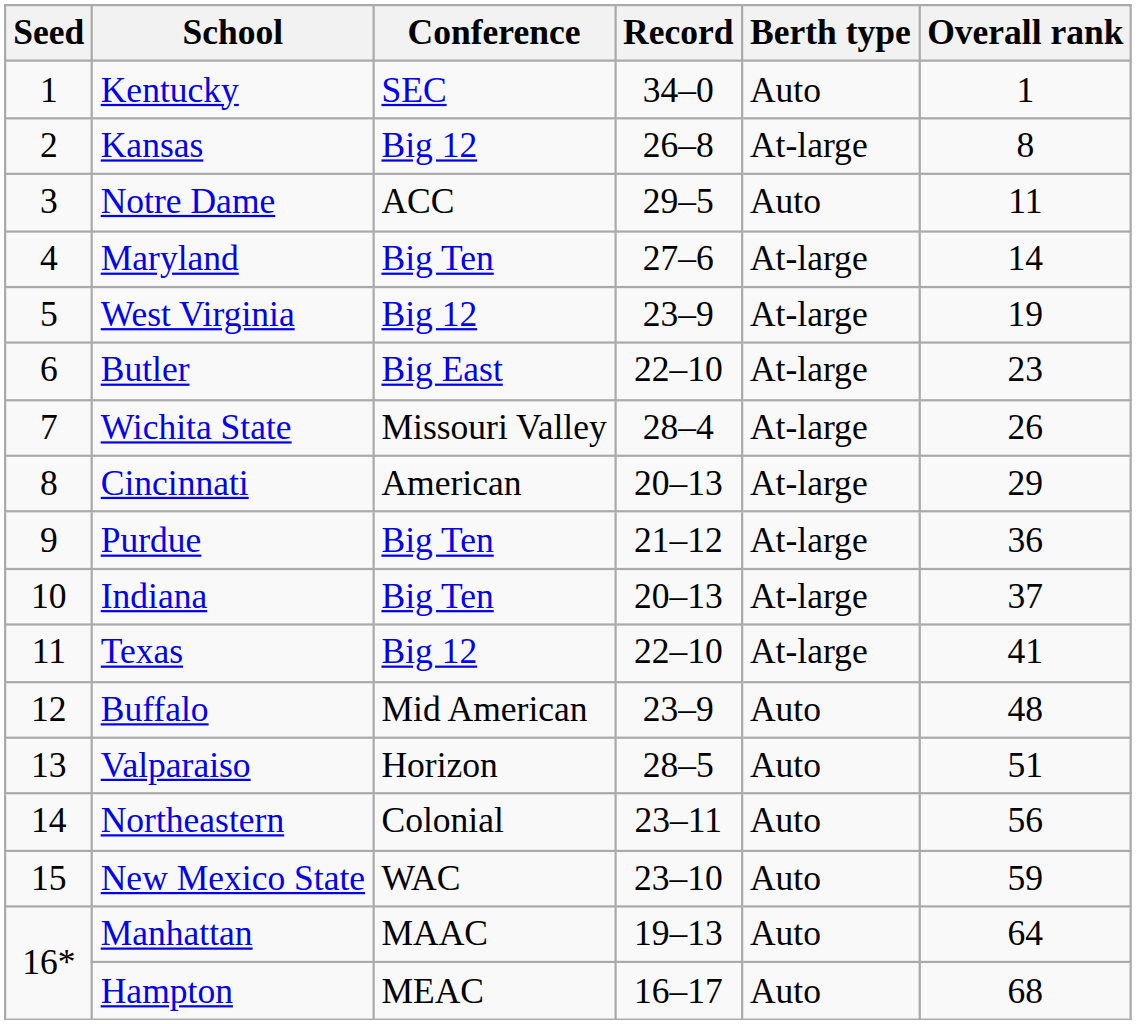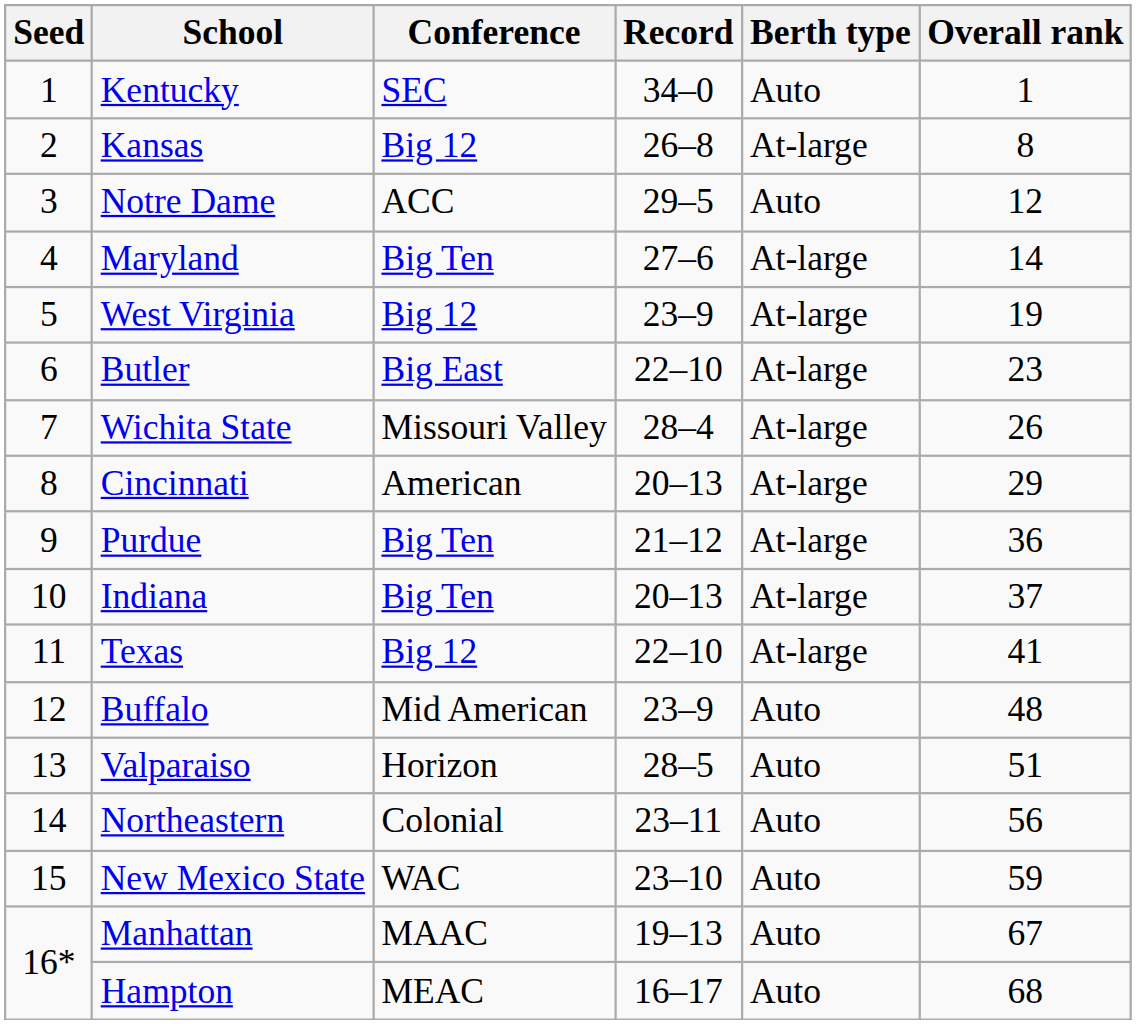 <table class="wikitable sortable">
 <tr>
 <th>Seed</th>
 <th>School</th>
 <th>Conference</th>
 <th>Record</th>
 <th>Berth type</th>
 <th>Overall rank</th>
 </tr>
 <tr>
 <td align=center>1</td>
 <td><a href='#'>Kentucky</a></td>
 <td><a href='#'>SEC</a></td>
 <td align=center>34–0</td>
 <td>Auto</td>
 <td align=center>1</td>
 </tr>
 <tr>
 <td align=center>2</td>
 <td><a href='#'>Kansas</a></td>
 <td><a href='#'>Big 12</a></td>
 <td align=center>26–8</td>
 <td>At-large</td>
 <td align=center>8</td>
 </tr>
 <tr>
 <td align=center>3</td>
 <td><a href='#'>Notre Dame</a></td>
 <td>ACC</td>
 <td align=center>29–5</td>
 <td>Auto</td>
-<td align=center>11</td>
+<td align=center>12</td>
 </tr>
 <tr>
 <td align=center>4</td>
 <td><a href='#'>Maryland</a></td>
 <td><a href='#'>Big Ten</a></td>
 <td align=center>27–6</td>
 <td>At-large</td>
 <td align=center>14</td>
 </tr>
 <tr>
 <td align=center>5</td>
 <td><a href='#'>West Virginia</a></td>
 <td><a href='#'>Big 12</a></td>
 <td align=center>23–9</td>
 <td>At-large</td>
 <td align=center>19</td>
 </tr>
 <tr>
 <td align=center>6</td>
 <td><a href='#'>Butler</a></td>
 <td><a href='#'>Big East</a></td>
 <td align=center>22–10</td>
 <td>At-large</td>
 <td align=center>23</td>
 </tr>
 <tr>
 <td align=center>7</td>
 <td><a href='#'>Wichita State</a></td>
 <td>Missouri Valley</td>
 <td align=center>28–4</td>
 <td>At-large</td>
 <td align=center>26</td>
 </tr>
 <tr>
 <td align=center>8</td>
 <td><a href='#'>Cincinnati</a></td>
 <td>American</td>
 <td align=center>20–13</td>
 <td>At-large</td>
 <td align=center>29</td>
 </tr>
 <tr>
 <td align=center>9</td>
 <td><a href='#'>Purdue</a></td>
 <td><a href='#'>Big Ten</a></td>
 <td align=center>21–12</td>
 <td>At-large</td>
 <td align=center>36</td>
 </tr>
 <tr>
 <td align=center>10</td>
 <td><a href='#'>Indiana</a></td>
 <td><a href='#'>Big Ten</a></td>
 <td align=center>20–13</td>
 <td>At-large</td>
 <td align=center>37</td>
 </tr>
 <tr>
 <td align=center>11</td>
 <td><a href='#'>Texas</a></td>
 <td><a href='#'>Big 12</a></td>
 <td align=center>22–10</td>
 <td>At-large</td>
 <td align=center>41</td>
 </tr>
 <tr>
 <td align=center>12</td>
 <td><a href='#'>Buffalo</a></td>
 <td>Mid American</td>
 <td align=center>23–9</td>
 <td>Auto</td>
 <td align=center>48</td>
 </tr>
 <tr>
 <td align=center>13</td>
 <td><a href='#'>Valparaiso</a></td>
 <td>Horizon</td>
 <td align=center>28–5</td>
 <td>Auto</td>
 <td align=center>51</td>
 </tr>
 <tr>
 <td align=center>14</td>
 <td><a href='#'>Northeastern</a></td>
 <td>Colonial</td>
 <td align=center>23–11</td>
 <td>Auto</td>
 <td align=center>56</td>
 </tr>
 <tr>
 <td align=center>15</td>
 <td><a href='#'>New Mexico State</a></td>
 <td>WAC</td>
 <td align=center>23–10</td>
 <td>Auto</td>
 <td align=center>59</td>
 </tr>
 <tr>
 <td rowspan=2 align=center>16*</td>
 <td><a href='#'>Manhattan</a></td>
 <td>MAAC</td>
 <td align=center>19–13</td>
 <td>Auto</td>
-<td align=center>64</td>
+<td align=center>67</td>
 </tr>
 <tr>
 <td><a href='#'>Hampton</a></td>
 <td>MEAC</td>
 <td align=center>16–17</td>
 <td>Auto</td>
 <td align=center>68</td>
 </tr>
 </table>
